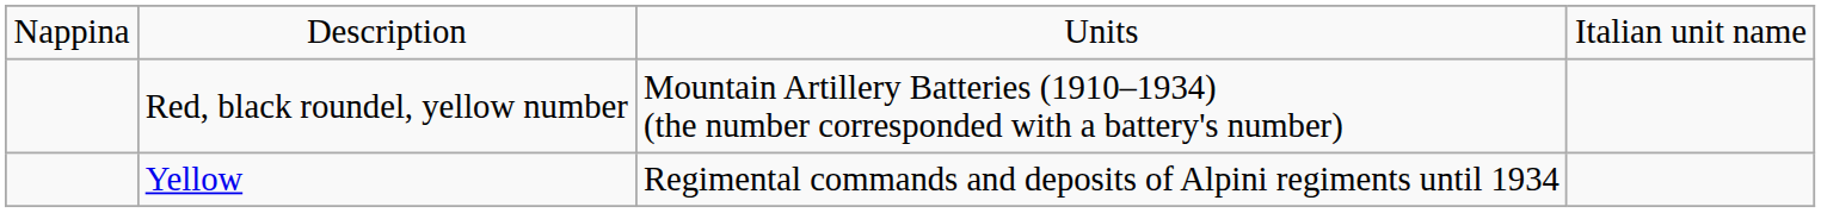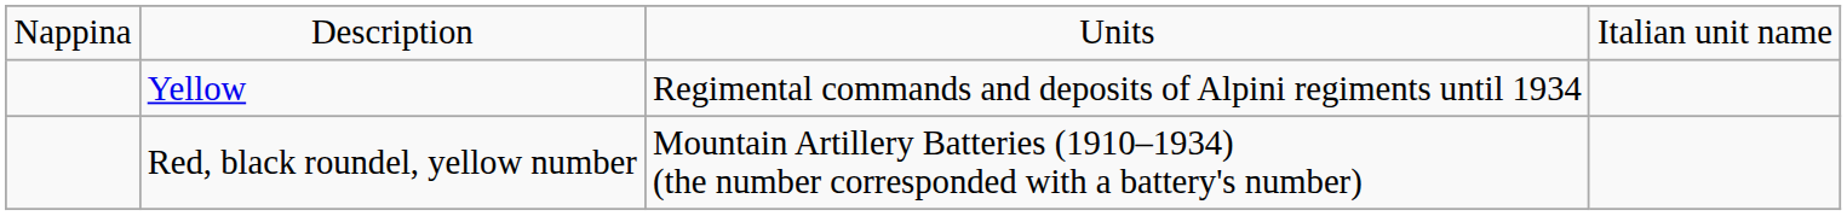 <table class="wikitable">
 <tr style="text-align:center;">
 <td>Nappina</td>
 <td>Description</td>
 <td>Units</td>
 <td>Italian unit name</td>
 </tr>
 <tr>
 <td></td>
+<td><a href='#'>Yellow</a></td>
+<td>Regimental commands and deposits of Alpini regiments until 1934</td>
+<td></td>
+</tr>
+<tr>
+<td></td>
 <td>Red, black roundel, yellow number</td>
 <td>Mountain Artillery Batteries (1910–1934)<br>(the number corresponded with a battery's number)</td>
 <td></td>
 </tr>
-<tr>
-<td></td>
-<td><a href='#'>Yellow</a></td>
-<td>Regimental commands and deposits of Alpini regiments until 1934</td>
-<td></td>
-</tr>
 </table>
